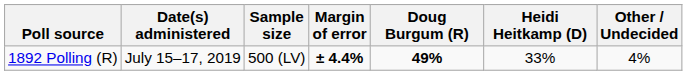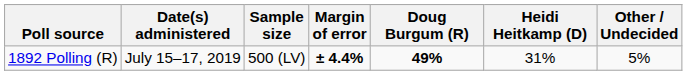 <table class="wikitable" style="font-size:90%;text-align:center;">
 <tr valign=bottom>
 <th>Poll source</th>
 <th>Date(s)<br>administered</th>
 <th>Sample<br>size</th>
 <th>Margin<br>of error</th>
 <th style="width:100px;">Doug<br>Burgum (R)</th>
 <th style="width:100px;">Heidi<br>Heitkamp (D)</th>
 <th>Other /<br>Undecided</th>
 </tr>
 <tr>
 <td style="text-align:left;"><a href='#'>1892 Polling</a> (R)</td>
 <td>July 15–17, 2019</td>
 <td>500 (LV)</td>
 <td><strong>± 4.4%</strong></td>
 <td><strong>49%</strong></td>
-<td>33%</td>
-<td>4%</td>
+<td>31%</td>
+<td>5%</td>
 </tr>
 </table>
